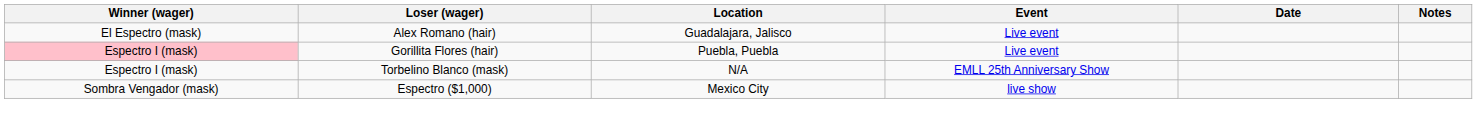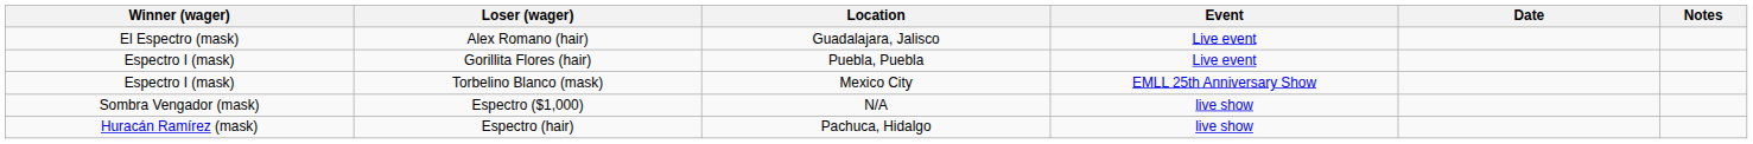 <table class="wikitable sortable" width=100%  style="text-align: center">
 <tr>
 <th width=20% scope="col">Winner (wager)</th>
 <th width=20% scope="col">Loser (wager)</th>
 <th width=20% scope="col">Location</th>
 <th width=20% scope="col">Event</th>
 <th width=15% scope="col">Date</th>
 <th class="unsortable" width=5% scope="col">Notes</th>
 </tr>
 <tr>
 <td>El Espectro (mask)</td>
 <td>Alex Romano (hair)</td>
 <td>Guadalajara, Jalisco</td>
 <td><a href='#'>Live event</a></td>
 <td></td>
 <td></td>
 </tr>
 <tr>
-<td style="background: pink;">Espectro I (mask)</td>
+<td>Espectro I (mask)</td>
 <td>Gorillita Flores (hair)</td>
 <td>Puebla, Puebla</td>
 <td><a href='#'>Live event</a></td>
 <td></td>
 <td></td>
 </tr>
 <tr>
 <td>Espectro I (mask)</td>
 <td>Torbelino Blanco (mask)</td>
-<td>N/A</td>
+<td>Mexico City</td>
 <td><a href='#'>EMLL 25th Anniversary Show</a></td>
 <td></td>
 <td></td>
 </tr>
 <tr>
 <td>Sombra Vengador (mask)</td>
 <td>Espectro ($1,000)</td>
-<td>Mexico City</td>
+<td>N/A</td>
+<td><a href='#'>live show</a></td>
+<td></td>
+<td></td>
+</tr>
+<tr>
+<td><a href='#'>Huracán Ramírez</a> (mask)</td>
+<td>Espectro (hair)</td>
+<td>Pachuca, Hidalgo</td>
 <td><a href='#'>live show</a></td>
 <td></td>
 <td></td>
 </tr>
 </table>
